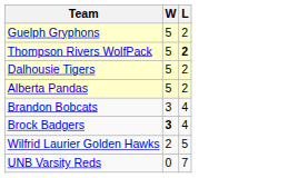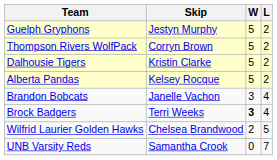 <table class=wikitable>
 <tr>
 <th>Team</th>
+<th>Skip</th>
 <th>W</th>
 <th>L</th>
 </tr>
 <tr bgcolor=#ffffcc>
 <td> <a href='#'>Guelph Gryphons</a></td>
+<td><a href='#'>Jestyn Murphy</a></td>
 <td>5</td>
 <td>2</td>
 </tr>
 <tr bgcolor=#ffffcc>
 <td> <a href='#'>Thompson Rivers WolfPack</a></td>
+<td><a href='#'>Corryn Brown</a></td>
 <td>5</td>
-<td><strong>2</strong></td>
+<td>2</td>
 </tr>
 <tr bgcolor=#ffffcc>
 <td> <a href='#'>Dalhousie Tigers</a></td>
+<td><a href='#'>Kristin Clarke</a></td>
 <td>5</td>
 <td>2</td>
 </tr>
 <tr bgcolor=#ffffcc>
 <td> <a href='#'>Alberta Pandas</a></td>
+<td><a href='#'>Kelsey Rocque</a></td>
 <td>5</td>
 <td>2</td>
 </tr>
 <tr>
 <td> <a href='#'>Brandon Bobcats</a></td>
+<td><a href='#'>Janelle Vachon</a></td>
 <td>3</td>
 <td>4</td>
 </tr>
 <tr>
 <td> <a href='#'>Brock Badgers</a></td>
+<td><a href='#'>Terri Weeks</a></td>
 <td><strong>3</strong></td>
 <td>4</td>
 </tr>
 <tr>
 <td> <a href='#'>Wilfrid Laurier Golden Hawks</a></td>
+<td><a href='#'>Chelsea Brandwood</a></td>
 <td>2</td>
 <td>5</td>
 </tr>
 <tr>
 <td> <a href='#'>UNB Varsity Reds</a></td>
+<td><a href='#'>Samantha Crook</a></td>
 <td>0</td>
 <td>7</td>
 </tr>
 </table>
